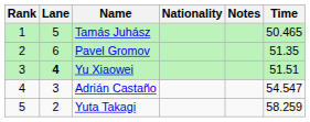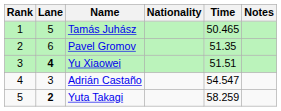 <table class="wikitable" style="text-align:center;">
 <tr>
 <th>Rank</th>
 <th>Lane</th>
 <th>Name</th>
 <th>Nationality</th>
+<th>Time</th>
 <th>Notes</th>
-<th>Time</th>
 </tr>
 <tr bgcolor=bbf3bb>
 <td>1</td>
 <td>5</td>
 <td align=left><a href='#'>Tamás Juhász</a></td>
 <td align=left></td>
+<td>50.465</td>
 <td></td>
-<td>50.465</td>
 </tr>
 <tr bgcolor=bbf3bb>
 <td>2</td>
 <td>6</td>
 <td align=left><a href='#'>Pavel Gromov</a></td>
 <td align=left></td>
+<td>51.35</td>
 <td></td>
-<td>51.35</td>
 </tr>
 <tr bgcolor=bbf3bb>
 <td>3</td>
 <td><strong>4</strong></td>
 <td align=left><a href='#'>Yu Xiaowei</a></td>
 <td align=left></td>
+<td>51.51</td>
 <td></td>
-<td>51.51</td>
 </tr>
 <tr>
 <td>4</td>
 <td>3</td>
 <td align=left><a href='#'>Adrián Castaño</a></td>
 <td align=left></td>
+<td>54.547</td>
 <td></td>
-<td>54.547</td>
 </tr>
 <tr>
 <td>5</td>
-<td>2</td>
+<td><strong>2</strong></td>
 <td align=left><a href='#'>Yuta Takagi</a></td>
 <td align=left></td>
+<td>58.259</td>
 <td></td>
-<td>58.259</td>
 </tr>
 </table>
